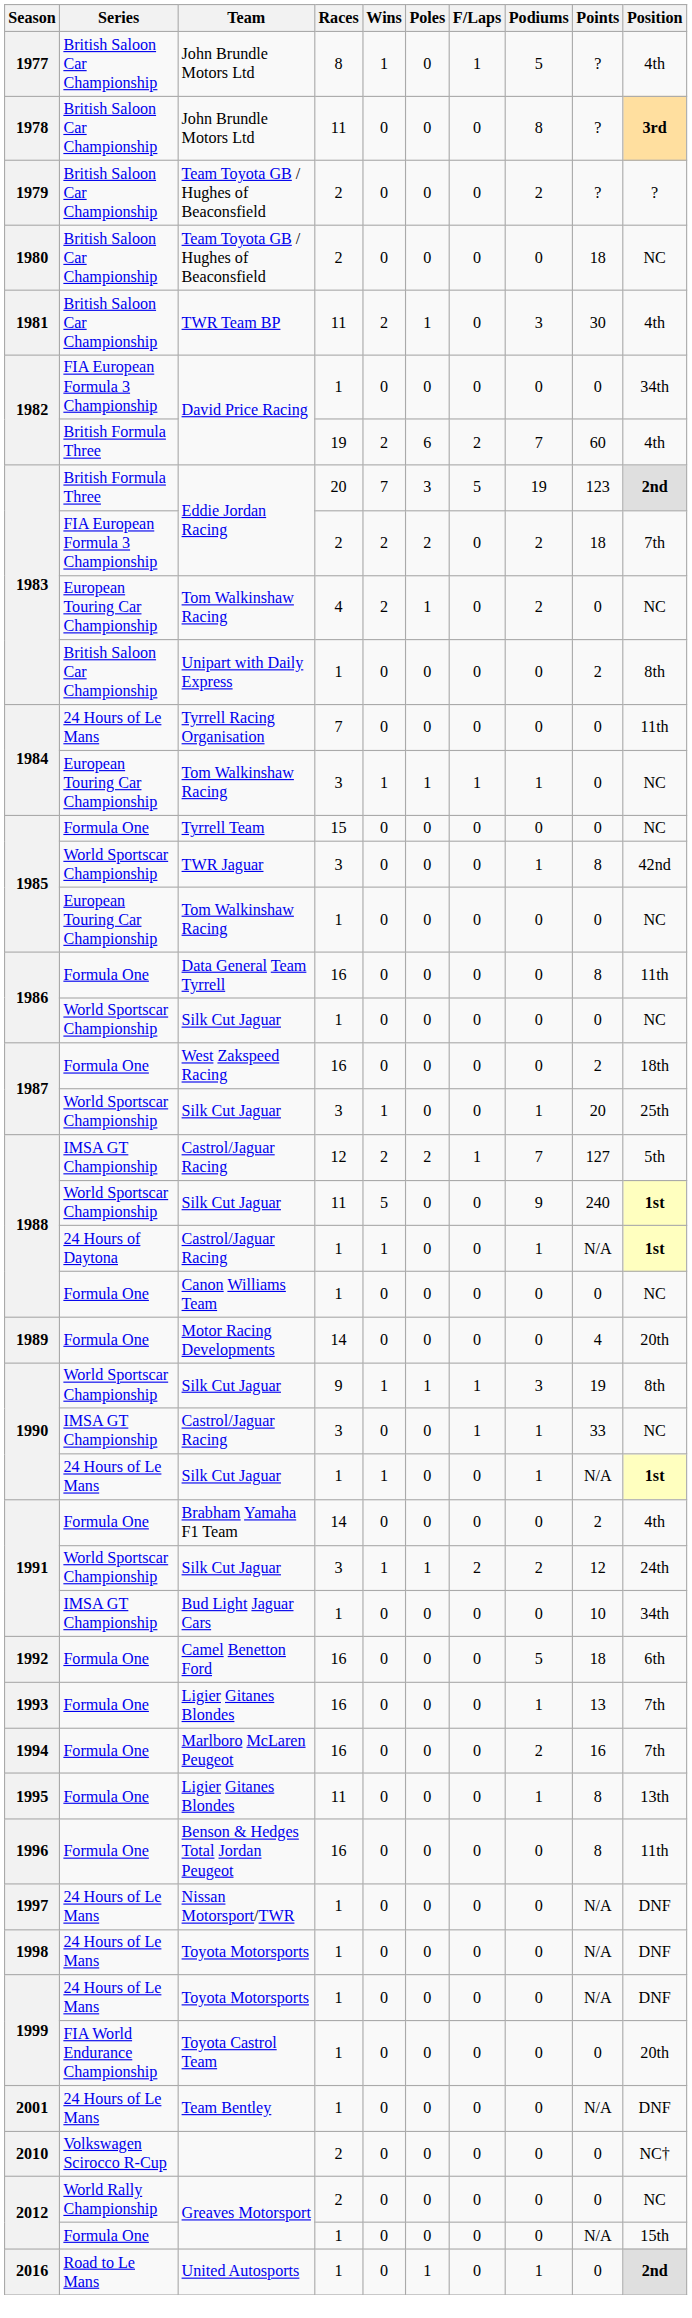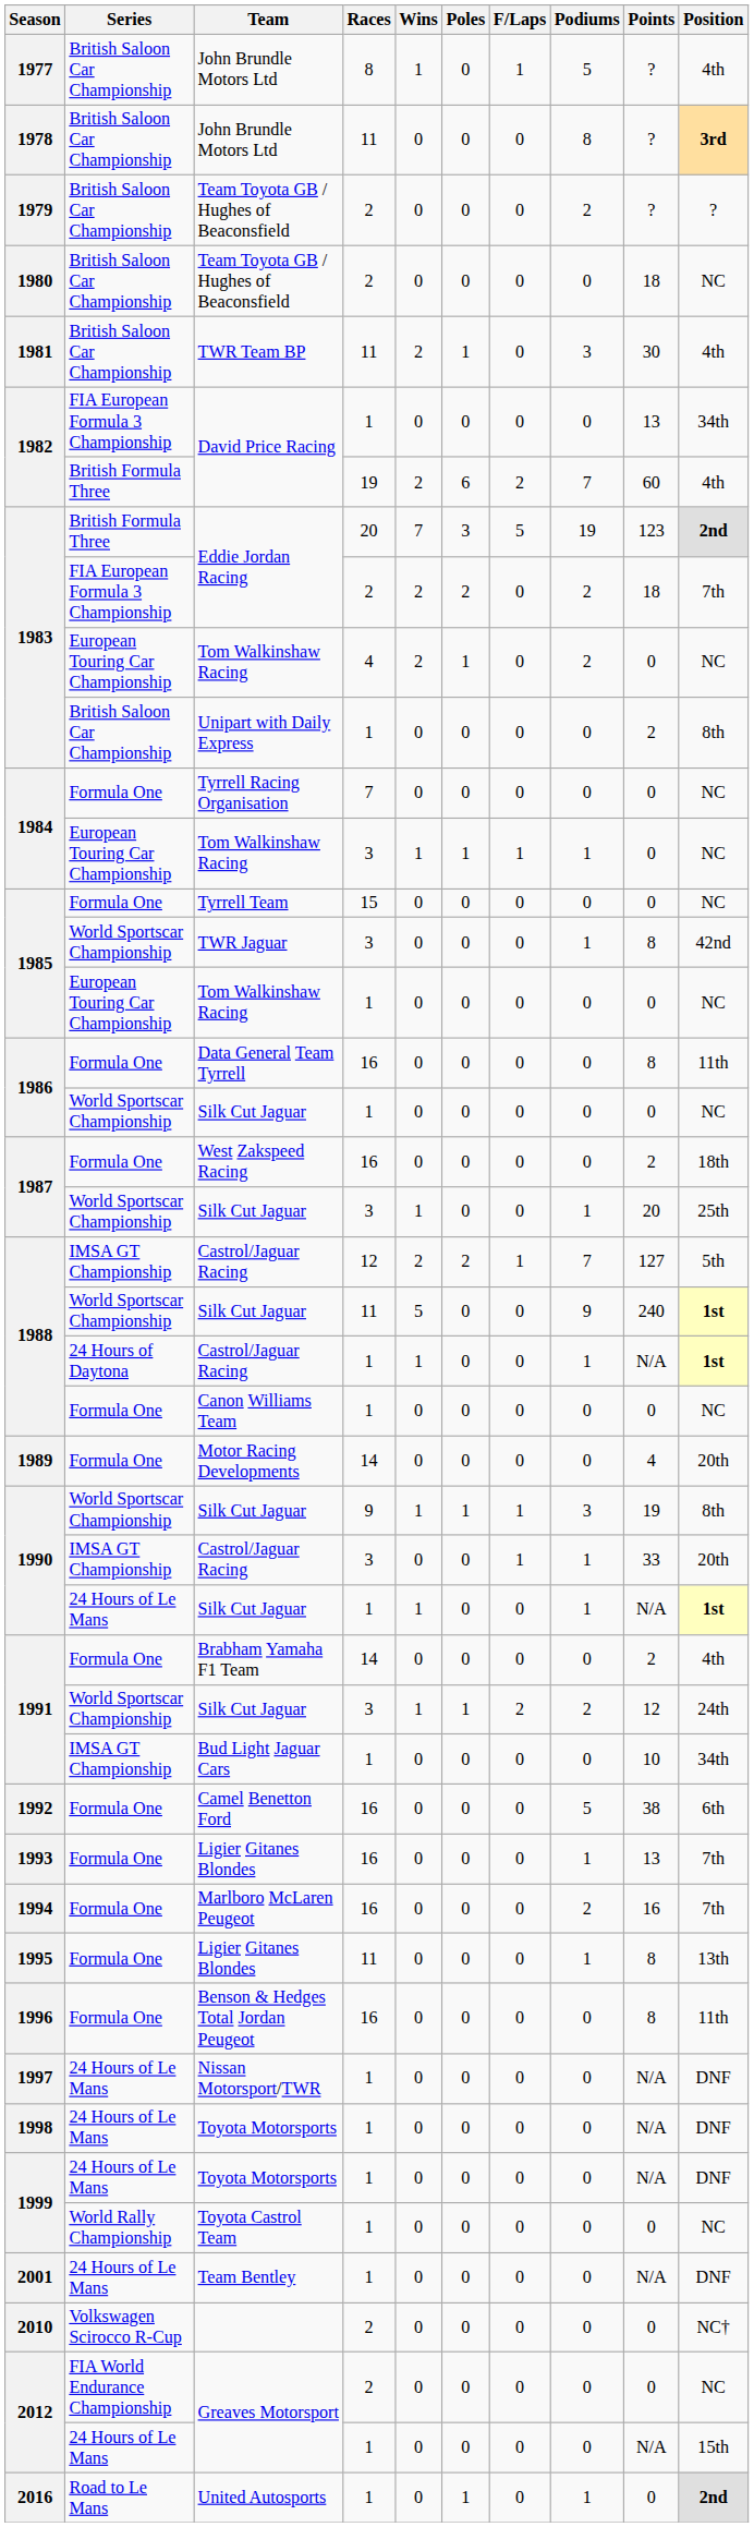 <table class="wikitable" style="font-size: 90%; text-align:center">
 <tr>
 <th>Season</th>
 <th>Series</th>
 <th>Team</th>
 <th>Races</th>
 <th>Wins</th>
 <th>Poles</th>
 <th>F/Laps</th>
 <th>Podiums</th>
 <th>Points</th>
 <th>Position</th>
 </tr>
 <tr>
 <th>1977</th>
 <td align=left><a href='#'>British Saloon Car Championship</a></td>
 <td align=left>John Brundle Motors Ltd</td>
 <td>8</td>
 <td>1</td>
 <td>0</td>
 <td>1</td>
 <td>5</td>
 <td>?</td>
 <td>4th</td>
 </tr>
 <tr>
 <th>1978</th>
 <td align=left><a href='#'>British Saloon Car Championship</a></td>
 <td align=left>John Brundle Motors Ltd</td>
 <td>11</td>
 <td>0</td>
 <td>0</td>
 <td>0</td>
 <td>8</td>
 <td>?</td>
 <td style="background:#FFDF9F"><strong>3rd</strong></td>
 </tr>
 <tr>
 <th>1979</th>
 <td align=left><a href='#'>British Saloon Car Championship</a></td>
 <td align=left><a href='#'>Team Toyota GB</a> / Hughes of Beaconsfield</td>
 <td>2</td>
 <td>0</td>
 <td>0</td>
 <td>0</td>
 <td>2</td>
 <td>?</td>
 <td>?</td>
 </tr>
 <tr>
 <th>1980</th>
 <td align=left><a href='#'>British Saloon Car Championship</a></td>
 <td align=left><a href='#'>Team Toyota GB</a> / Hughes of Beaconsfield</td>
 <td>2</td>
 <td>0</td>
 <td>0</td>
 <td>0</td>
 <td>0</td>
 <td>18</td>
 <td>NC</td>
 </tr>
 <tr>
 <th>1981</th>
 <td align=left><a href='#'>British Saloon Car Championship</a></td>
 <td align=left><a href='#'>TWR Team BP</a></td>
 <td>11</td>
 <td>2</td>
 <td>1</td>
 <td>0</td>
 <td>3</td>
 <td>30</td>
 <td>4th</td>
 </tr>
 <tr>
 <th rowspan=2>1982</th>
 <td align=left><a href='#'>FIA European Formula 3 Championship</a></td>
 <td rowspan="2" style="text-align:left"><a href='#'>David Price Racing</a></td>
 <td>1</td>
 <td>0</td>
 <td>0</td>
 <td>0</td>
 <td>0</td>
-<td>0</td>
+<td>13</td>
 <td>34th</td>
 </tr>
 <tr>
 <td align=left><a href='#'>British Formula Three</a></td>
 <td>19</td>
 <td>2</td>
 <td>6</td>
 <td>2</td>
 <td>7</td>
 <td>60</td>
 <td>4th</td>
 </tr>
 <tr>
 <th rowspan=4>1983</th>
 <td align=left><a href='#'>British Formula Three</a></td>
 <td rowspan="2" style="text-align:left"><a href='#'>Eddie Jordan Racing</a></td>
 <td>20</td>
 <td>7</td>
 <td>3</td>
 <td>5</td>
 <td>19</td>
 <td>123</td>
 <td style="background:#DFDFDF"><strong>2nd</strong></td>
 </tr>
 <tr>
 <td align=left><a href='#'>FIA European Formula 3 Championship</a></td>
 <td>2</td>
 <td>2</td>
 <td>2</td>
 <td>0</td>
 <td>2</td>
 <td>18</td>
 <td>7th</td>
 </tr>
 <tr>
 <td align=left><a href='#'>European Touring Car Championship</a></td>
 <td align=left><a href='#'>Tom Walkinshaw Racing</a></td>
 <td>4</td>
 <td>2</td>
 <td>1</td>
 <td>0</td>
 <td>2</td>
 <td>0</td>
 <td>NC</td>
 </tr>
 <tr>
 <td align=left><a href='#'>British Saloon Car Championship</a></td>
 <td align=left><a href='#'>Unipart with Daily Express</a></td>
 <td>1</td>
 <td>0</td>
 <td>0</td>
 <td>0</td>
 <td>0</td>
 <td>2</td>
 <td>8th</td>
 </tr>
 <tr>
 <th rowspan=2>1984</th>
-<td align=left><a href='#'>24 Hours of Le Mans</a></td>
+<td align=left><a href='#'>Formula One</a></td>
 <td align=left><a href='#'>Tyrrell Racing Organisation</a></td>
 <td>7</td>
 <td>0</td>
 <td>0</td>
 <td>0</td>
 <td>0</td>
 <td>0</td>
-<td>11th</td>
+<td>NC</td>
 </tr>
 <tr>
 <td align=left><a href='#'>European Touring Car Championship</a></td>
 <td align=left><a href='#'>Tom Walkinshaw Racing</a></td>
 <td>3</td>
 <td>1</td>
 <td>1</td>
 <td>1</td>
 <td>1</td>
 <td>0</td>
 <td>NC</td>
 </tr>
 <tr>
 <th rowspan=3>1985</th>
 <td align=left><a href='#'>Formula One</a></td>
 <td align=left><a href='#'>Tyrrell Team</a></td>
 <td>15</td>
 <td>0</td>
 <td>0</td>
 <td>0</td>
 <td>0</td>
 <td>0</td>
 <td>NC</td>
 </tr>
 <tr>
 <td align=left><a href='#'>World Sportscar Championship</a></td>
 <td align=left><a href='#'>TWR Jaguar</a></td>
 <td>3</td>
 <td>0</td>
 <td>0</td>
 <td>0</td>
 <td>1</td>
 <td>8</td>
 <td>42nd</td>
 </tr>
 <tr>
 <td align=left><a href='#'>European Touring Car Championship</a></td>
 <td align=left><a href='#'>Tom Walkinshaw Racing</a></td>
 <td>1</td>
 <td>0</td>
 <td>0</td>
 <td>0</td>
 <td>0</td>
 <td>0</td>
 <td>NC</td>
 </tr>
 <tr>
 <th rowspan=2>1986</th>
 <td align=left><a href='#'>Formula One</a></td>
 <td align=left><a href='#'>Data General</a> <a href='#'>Team Tyrrell</a></td>
 <td>16</td>
 <td>0</td>
 <td>0</td>
 <td>0</td>
 <td>0</td>
 <td>8</td>
 <td>11th</td>
 </tr>
 <tr>
 <td align=left><a href='#'>World Sportscar Championship</a></td>
 <td align=left><a href='#'>Silk Cut Jaguar</a></td>
 <td>1</td>
 <td>0</td>
 <td>0</td>
 <td>0</td>
 <td>0</td>
 <td>0</td>
 <td>NC</td>
 </tr>
 <tr>
 <th rowspan=2>1987</th>
 <td align=left><a href='#'>Formula One</a></td>
 <td align=left><a href='#'>West</a> <a href='#'>Zakspeed Racing</a></td>
 <td>16</td>
 <td>0</td>
 <td>0</td>
 <td>0</td>
 <td>0</td>
 <td>2</td>
 <td>18th</td>
 </tr>
 <tr>
 <td align=left><a href='#'>World Sportscar Championship</a></td>
 <td align=left><a href='#'>Silk Cut Jaguar</a></td>
 <td>3</td>
 <td>1</td>
 <td>0</td>
 <td>0</td>
 <td>1</td>
 <td>20</td>
 <td>25th</td>
 </tr>
 <tr>
 <th rowspan=4>1988</th>
 <td align=left><a href='#'>IMSA GT Championship</a></td>
 <td align=left><a href='#'>Castrol/Jaguar Racing</a></td>
 <td>12</td>
 <td>2</td>
 <td>2</td>
 <td>1</td>
 <td>7</td>
 <td>127</td>
 <td>5th</td>
 </tr>
 <tr>
 <td align=left><a href='#'>World Sportscar Championship</a></td>
 <td align=left><a href='#'>Silk Cut Jaguar</a></td>
 <td>11</td>
 <td>5</td>
 <td>0</td>
 <td>0</td>
 <td>9</td>
 <td>240</td>
 <td style="background:#FFFFBF"><strong>1st</strong></td>
 </tr>
 <tr>
 <td align=left><a href='#'>24 Hours of Daytona</a></td>
 <td align=left><a href='#'>Castrol/Jaguar Racing</a></td>
 <td>1</td>
 <td>1</td>
 <td>0</td>
 <td>0</td>
 <td>1</td>
 <td>N/A</td>
 <td style="background:#FFFFBF"><strong>1st</strong></td>
 </tr>
 <tr>
 <td align=left><a href='#'>Formula One</a></td>
 <td align=left><a href='#'>Canon</a> <a href='#'>Williams Team</a></td>
 <td>1</td>
 <td>0</td>
 <td>0</td>
 <td>0</td>
 <td>0</td>
 <td>0</td>
 <td>NC</td>
 </tr>
 <tr>
 <th>1989</th>
 <td align=left><a href='#'>Formula One</a></td>
 <td align=left><a href='#'>Motor Racing Developments</a></td>
 <td>14</td>
 <td>0</td>
 <td>0</td>
 <td>0</td>
 <td>0</td>
 <td>4</td>
 <td>20th</td>
 </tr>
 <tr>
 <th rowspan=3>1990</th>
 <td align=left><a href='#'>World Sportscar Championship</a></td>
 <td align=left><a href='#'>Silk Cut Jaguar</a></td>
 <td>9</td>
 <td>1</td>
 <td>1</td>
 <td>1</td>
 <td>3</td>
 <td>19</td>
 <td>8th</td>
 </tr>
 <tr>
 <td align=left><a href='#'>IMSA GT Championship</a></td>
 <td align=left><a href='#'>Castrol/Jaguar Racing</a></td>
 <td>3</td>
 <td>0</td>
 <td>0</td>
 <td>1</td>
 <td>1</td>
 <td>33</td>
-<td>NC</td>
+<td>20th</td>
 </tr>
 <tr>
 <td align=left><a href='#'>24 Hours of Le Mans</a></td>
 <td align=left><a href='#'>Silk Cut Jaguar</a></td>
 <td>1</td>
 <td>1</td>
 <td>0</td>
 <td>0</td>
 <td>1</td>
 <td>N/A</td>
 <td style="background:#FFFFBF"><strong>1st</strong></td>
 </tr>
 <tr>
 <th rowspan=3>1991</th>
 <td align=left><a href='#'>Formula One</a></td>
 <td align=left><a href='#'>Brabham</a> <a href='#'>Yamaha</a> F1 Team</td>
 <td>14</td>
 <td>0</td>
 <td>0</td>
 <td>0</td>
 <td>0</td>
 <td>2</td>
 <td>4th</td>
 </tr>
 <tr>
 <td align=left><a href='#'>World Sportscar Championship</a></td>
 <td align=left><a href='#'>Silk Cut Jaguar</a></td>
 <td>3</td>
 <td>1</td>
 <td>1</td>
 <td>2</td>
 <td>2</td>
 <td>12</td>
 <td>24th</td>
 </tr>
 <tr>
 <td align=left><a href='#'>IMSA GT Championship</a></td>
 <td align=left><a href='#'>Bud Light</a> <a href='#'>Jaguar Cars</a></td>
 <td>1</td>
 <td>0</td>
 <td>0</td>
 <td>0</td>
 <td>0</td>
 <td>10</td>
 <td>34th</td>
 </tr>
 <tr>
 <th>1992</th>
 <td align=left><a href='#'>Formula One</a></td>
 <td align=left><a href='#'>Camel</a> <a href='#'>Benetton Ford</a></td>
 <td>16</td>
 <td>0</td>
 <td>0</td>
 <td>0</td>
 <td>5</td>
-<td>18</td>
+<td>38</td>
 <td>6th</td>
 </tr>
 <tr>
 <th>1993</th>
 <td align=left><a href='#'>Formula One</a></td>
 <td align=left><a href='#'>Ligier</a> <a href='#'>Gitanes Blondes</a></td>
 <td>16</td>
 <td>0</td>
 <td>0</td>
 <td>0</td>
 <td>1</td>
 <td>13</td>
 <td>7th</td>
 </tr>
 <tr>
 <th>1994</th>
 <td align=left><a href='#'>Formula One</a></td>
 <td align=left><a href='#'>Marlboro</a> <a href='#'>McLaren Peugeot</a></td>
 <td>16</td>
 <td>0</td>
 <td>0</td>
 <td>0</td>
 <td>2</td>
 <td>16</td>
 <td>7th</td>
 </tr>
 <tr>
 <th>1995</th>
 <td align=left><a href='#'>Formula One</a></td>
 <td align=left><a href='#'>Ligier</a> <a href='#'>Gitanes Blondes</a></td>
 <td>11</td>
 <td>0</td>
 <td>0</td>
 <td>0</td>
 <td>1</td>
 <td>8</td>
 <td>13th</td>
 </tr>
 <tr>
 <th>1996</th>
 <td align=left><a href='#'>Formula One</a></td>
 <td align=left><a href='#'>Benson & Hedges</a> <a href='#'>Total</a> <a href='#'>Jordan Peugeot</a></td>
 <td>16</td>
 <td>0</td>
 <td>0</td>
 <td>0</td>
 <td>0</td>
 <td>8</td>
 <td>11th</td>
 </tr>
 <tr>
 <th>1997</th>
 <td align=left><a href='#'>24 Hours of Le Mans</a></td>
 <td align=left><a href='#'>Nissan Motorsport</a>/<a href='#'>TWR</a></td>
 <td>1</td>
 <td>0</td>
 <td>0</td>
 <td>0</td>
 <td>0</td>
 <td>N/A</td>
 <td>DNF</td>
 </tr>
 <tr>
 <th>1998</th>
 <td align=left><a href='#'>24 Hours of Le Mans</a></td>
 <td align=left><a href='#'>Toyota Motorsports</a></td>
 <td>1</td>
 <td>0</td>
 <td>0</td>
 <td>0</td>
 <td>0</td>
 <td>N/A</td>
 <td>DNF</td>
 </tr>
 <tr>
 <th rowspan=2>1999</th>
 <td align=left><a href='#'>24 Hours of Le Mans</a></td>
 <td align=left><a href='#'>Toyota Motorsports</a></td>
 <td>1</td>
 <td>0</td>
 <td>0</td>
 <td>0</td>
 <td>0</td>
 <td>N/A</td>
 <td>DNF</td>
 </tr>
 <tr>
-<td align=left><a href='#'>FIA World Endurance Championship</a></td>
+<td align=left><a href='#'>World Rally Championship</a></td>
 <td align=left><a href='#'>Toyota Castrol Team</a></td>
 <td>1</td>
 <td>0</td>
 <td>0</td>
 <td>0</td>
 <td>0</td>
 <td>0</td>
-<td>20th</td>
+<td>NC</td>
 </tr>
 <tr>
 <th>2001</th>
 <td align=left><a href='#'>24 Hours of Le Mans</a></td>
 <td align=left><a href='#'>Team Bentley</a></td>
 <td>1</td>
 <td>0</td>
 <td>0</td>
 <td>0</td>
 <td>0</td>
 <td>N/A</td>
 <td>DNF</td>
 </tr>
 <tr>
 <th>2010</th>
 <td align=left><a href='#'>Volkswagen Scirocco R-Cup</a></td>
 <td align=left></td>
 <td>2</td>
 <td>0</td>
 <td>0</td>
 <td>0</td>
 <td>0</td>
 <td>0</td>
 <td>NC†</td>
 </tr>
 <tr>
 <th rowspan=2>2012</th>
-<td align=left><a href='#'>World Rally Championship</a></td>
+<td align=left><a href='#'>FIA World Endurance Championship</a></td>
 <td rowspan="2" style="text-align:left"><a href='#'>Greaves Motorsport</a></td>
 <td>2</td>
 <td>0</td>
 <td>0</td>
 <td>0</td>
 <td>0</td>
 <td>0</td>
 <td>NC</td>
 </tr>
 <tr>
-<td align=left><a href='#'>Formula One</a></td>
+<td align=left><a href='#'>24 Hours of Le Mans</a></td>
 <td>1</td>
 <td>0</td>
 <td>0</td>
 <td>0</td>
 <td>0</td>
 <td>N/A</td>
 <td>15th</td>
 </tr>
 <tr>
 <th>2016</th>
 <td align=left><a href='#'>Road to Le Mans</a></td>
 <td align=left><a href='#'>United Autosports</a></td>
 <td>1</td>
 <td>0</td>
 <td>1</td>
 <td>0</td>
 <td>1</td>
 <td>0</td>
 <td style="background:#DFDFDF"><strong>2nd</strong></td>
 </tr>
 </table>
